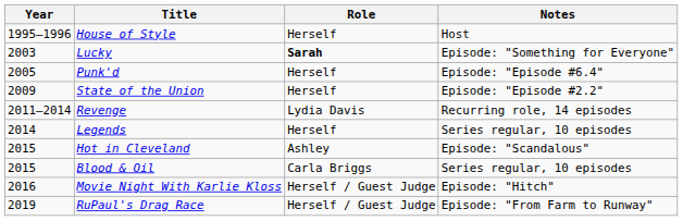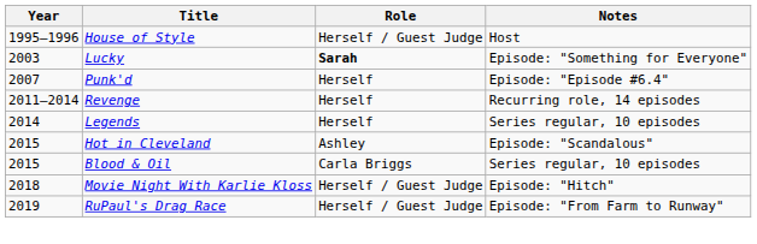 <table class="wikitable sortable">
 <tr>
 <th>Year</th>
 <th>Title</th>
 <th>Role</th>
 <th class="unsortable">Notes</th>
 </tr>
 <tr>
 <td>1995–1996</td>
 <td><em><a href='#'>House of Style</a></em></td>
-<td>Herself</td>
+<td>Herself / Guest Judge</td>
 <td>Host</td>
 </tr>
 <tr>
 <td>2003</td>
 <td><em><a href='#'>Lucky</a></em></td>
 <td><strong>Sarah</strong></td>
 <td>Episode: "Something for Everyone"</td>
 </tr>
 <tr>
-<td>2005</td>
+<td>2007</td>
 <td><em><a href='#'>Punk'd</a></em></td>
 <td>Herself</td>
 <td>Episode: "Episode #6.4"</td>
 </tr>
 <tr>
-<td>2009</td>
-<td><em><a href='#'>State of the Union</a></em></td>
-<td>Herself</td>
-<td>Episode: "Episode #2.2"</td>
-</tr>
-<tr>
 <td>2011–2014</td>
 <td><em><a href='#'>Revenge</a></em></td>
-<td>Lydia Davis</td>
+<td>Herself</td>
 <td>Recurring role, 14 episodes</td>
 </tr>
 <tr>
 <td>2014</td>
 <td><em><a href='#'>Legends</a></em></td>
 <td>Herself</td>
 <td>Series regular, 10 episodes</td>
 </tr>
 <tr>
 <td>2015</td>
 <td><em><a href='#'>Hot in Cleveland</a></em></td>
 <td>Ashley</td>
 <td>Episode: "Scandalous"</td>
 </tr>
 <tr>
 <td>2015</td>
 <td><em><a href='#'>Blood & Oil</a></em></td>
 <td>Carla Briggs</td>
 <td>Series regular, 10 episodes</td>
 </tr>
 <tr>
-<td>2016</td>
+<td>2018</td>
 <td><em><a href='#'>Movie Night With Karlie Kloss</a></em></td>
 <td>Herself / Guest Judge</td>
 <td>Episode: "Hitch"</td>
 </tr>
 <tr>
 <td>2019</td>
 <td><em><a href='#'>RuPaul's Drag Race</a></em></td>
 <td>Herself / Guest Judge</td>
 <td>Episode: "From Farm to Runway"</td>
 </tr>
 </table>
